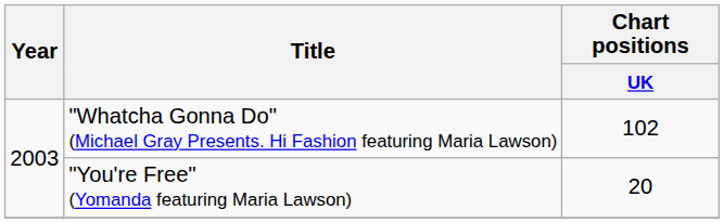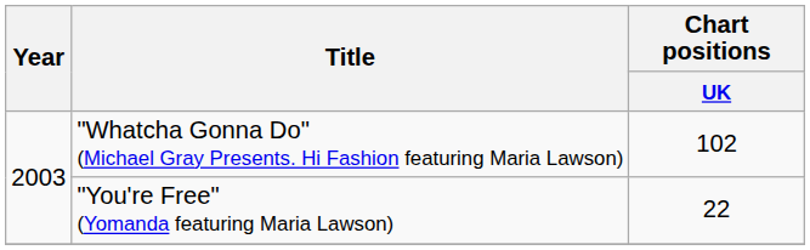 <table class="wikitable">
 <tr>
 <th style="text-align:center;" rowspan="2">Year</th>
 <th style="text-align:center;" rowspan="2">Title</th>
 <th style="text-align:center;">Chart positions</th>
 </tr>
 <tr>
 <th style="width:107px;"><small><a href='#'>UK</a></small></th>
 </tr>
 <tr>
 <td rowspan="2">2003</td>
 <td>"Whatcha Gonna Do" <br><small>(<a href='#'>Michael Gray Presents. Hi Fashion</a> featuring Maria Lawson)</small></td>
 <td style="text-align:center;">102</td>
 </tr>
 <tr>
 <td>"You're Free" <br><small>(<a href='#'>Yomanda</a> featuring Maria Lawson)</small></td>
-<td style="text-align:center;">20</td>
+<td style="text-align:center;">22</td>
 </tr>
 <tr>
 </tr>
 </table>
